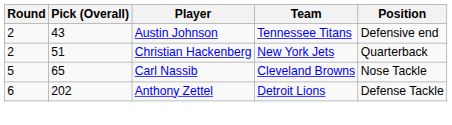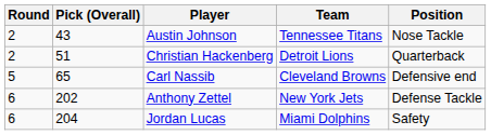 <table class=wikitable>
 <tr>
 <th>Round</th>
 <th>Pick (Overall)</th>
 <th>Player</th>
 <th>Team</th>
 <th>Position</th>
 </tr>
 <tr>
 <td>2</td>
 <td>43</td>
 <td><a href='#'>Austin Johnson</a></td>
 <td><a href='#'>Tennessee Titans</a></td>
-<td>Defensive end</td>
+<td>Nose Tackle</td>
 </tr>
 <tr>
 <td>2</td>
 <td>51</td>
 <td><a href='#'>Christian Hackenberg</a></td>
-<td><a href='#'>New York Jets</a></td>
+<td><a href='#'>Detroit Lions</a></td>
 <td>Quarterback</td>
 </tr>
 <tr>
 <td>5</td>
 <td>65</td>
 <td><a href='#'>Carl Nassib</a></td>
 <td><a href='#'>Cleveland Browns</a></td>
-<td>Nose Tackle</td>
+<td>Defensive end</td>
 </tr>
 <tr>
 <td>6</td>
 <td>202</td>
 <td><a href='#'>Anthony Zettel</a></td>
-<td><a href='#'>Detroit Lions</a></td>
+<td><a href='#'>New York Jets</a></td>
 <td>Defense Tackle</td>
 </tr>
+<tr>
+<td>6</td>
+<td>204</td>
+<td><a href='#'>Jordan Lucas</a></td>
+<td><a href='#'>Miami Dolphins</a></td>
+<td>Safety</td>
+</tr>
 </table>
